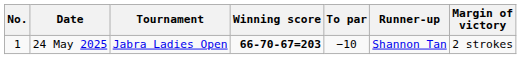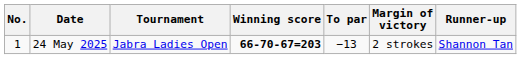 <table class="wikitable " style="font-size:95%;">
 <tr>
 <th>No.</th>
 <th>Date</th>
 <th>Tournament</th>
 <th>Winning score</th>
 <th>To par</th>
+<th>Margin of<br>victory</th>
 <th>Runner-up</th>
-<th>Margin of<br>victory</th>
 </tr>
 <tr>
 <td align=center>1</td>
 <td align=right>24 May <a href='#'>2025</a></td>
 <td><a href='#'>Jabra Ladies Open</a></td>
 <td align=right><strong>66-70-67=203</strong></td>
-<td align=center>−10</td>
+<td align=center>−13</td>
+<td>2 strokes</td>
 <td> <a href='#'>Shannon Tan</a></td>
-<td>2 strokes</td>
 </tr>
 </table>
